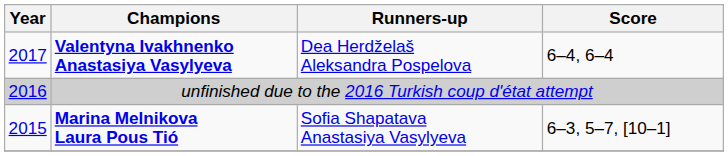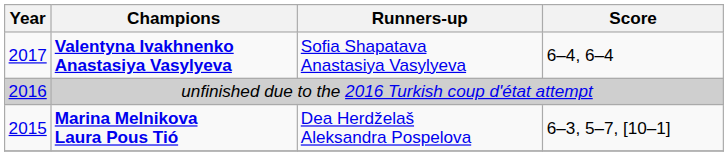 <table class="wikitable" style="font-size:90%">
 <tr>
 <th>Year</th>
 <th width="200">Champions</th>
 <th width="200">Runners-up</th>
 <th width="145">Score</th>
 </tr>
 <tr>
 <td><a href='#'>2017</a></td>
 <td> <strong><a href='#'>Valentyna Ivakhnenko</a></strong> <br>  <strong><a href='#'>Anastasiya Vasylyeva</a></strong></td>
-<td> <a href='#'>Dea Herdželaš</a> <br>  <a href='#'>Aleksandra Pospelova</a></td>
+<td> <a href='#'>Sofia Shapatava</a> <br>  <a href='#'>Anastasiya Vasylyeva</a></td>
 <td>6–4, 6–4</td>
 </tr>
 <tr>
 <td style="background:#cfcfcf"><a href='#'>2016</a></td>
 <td colspan=3 align=center style="background:#cfcfcf"><em>unfinished due to the <a href='#'>2016 Turkish coup d'état attempt</a></em></td>
 </tr>
 <tr>
 <td><a href='#'>2015</a></td>
 <td> <strong><a href='#'>Marina Melnikova</a></strong> <br>  <strong><a href='#'>Laura Pous Tió</a></strong></td>
-<td> <a href='#'>Sofia Shapatava</a> <br>  <a href='#'>Anastasiya Vasylyeva</a></td>
+<td> <a href='#'>Dea Herdželaš</a> <br>  <a href='#'>Aleksandra Pospelova</a></td>
 <td>6–3, 5–7, [10–1]</td>
 </tr>
 <tr>
 </tr>
 </table>
